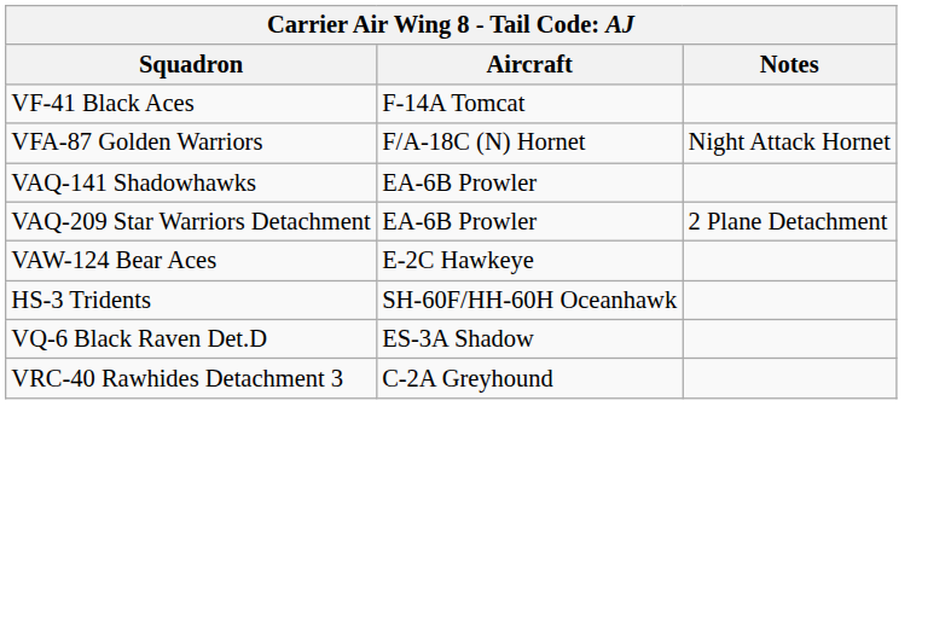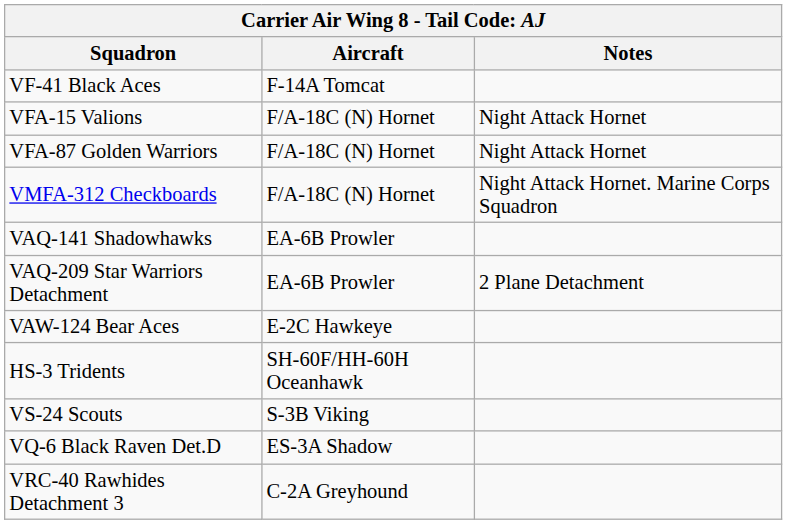 <table class="wikitable">
 <tr>
 <th colspan="3">Carrier Air Wing 8 - Tail Code: <em>AJ</em></th>
 </tr>
 <tr>
 <th>Squadron</th>
 <th>Aircraft</th>
 <th>Notes</th>
 </tr>
 <tr>
 <td>VF-41 Black Aces</td>
 <td>F-14A Tomcat</td>
 </tr>
 <tr>
+<td>VFA-15 Valions</td>
+<td>F/A-18C (N) Hornet</td>
+<td>Night Attack Hornet</td>
+</tr>
+<tr>
 <td>VFA-87 Golden Warriors</td>
 <td>F/A-18C (N) Hornet</td>
 <td>Night Attack Hornet</td>
+</tr>
+<tr>
+<td><a href='#'>VMFA-312 Checkboards</a></td>
+<td>F/A-18C (N) Hornet</td>
+<td>Night Attack Hornet. Marine Corps Squadron</td>
 </tr>
 <tr>
 <td>VAQ-141 Shadowhawks</td>
 <td>EA-6B Prowler</td>
 <td></td>
 </tr>
 <tr>
 <td>VAQ-209 Star Warriors Detachment</td>
 <td>EA-6B Prowler</td>
 <td>2 Plane Detachment</td>
 </tr>
 <tr>
 <td>VAW-124 Bear Aces</td>
 <td>E-2C Hawkeye</td>
 <td></td>
 </tr>
 <tr>
 <td>HS-3 Tridents</td>
 <td>SH-60F/HH-60H Oceanhawk</td>
 <td></td>
 </tr>
 <tr>
+<td>VS-24 Scouts</td>
+<td>S-3B Viking</td>
+<td></td>
+</tr>
+<tr>
 <td>VQ-6 Black Raven Det.D</td>
 <td>ES-3A Shadow</td>
 <td></td>
 </tr>
 <tr>
 <td>VRC-40 Rawhides Detachment 3</td>
 <td>C-2A Greyhound</td>
 <td></td>
 </tr>
 </table>
